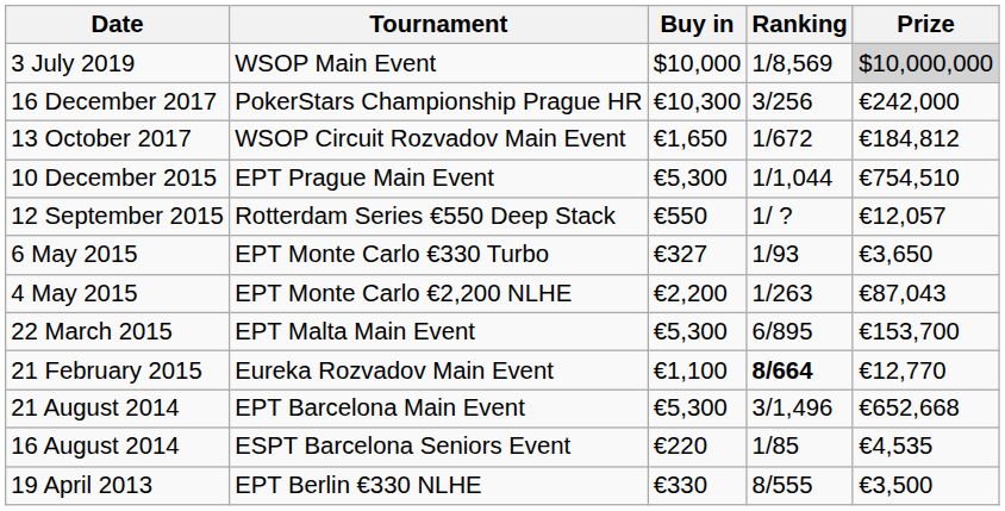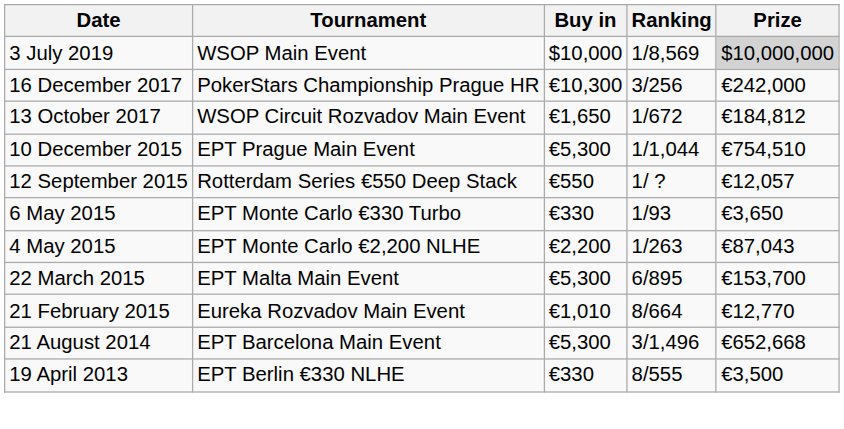 <table class="wikitable">
 <tr>
 <th>Date</th>
 <th>Tournament</th>
 <th>Buy in</th>
 <th>Ranking</th>
 <th>Prize</th>
 </tr>
 <tr>
 <td>3 July 2019</td>
 <td>WSOP Main Event</td>
 <td>$10,000</td>
 <td>1/8,569  </td>
 <td style="background: lightgrey;">$10,000,000</td>
 </tr>
 <tr>
 <td>16 December 2017</td>
 <td>PokerStars Championship Prague HR</td>
 <td>€10,300</td>
 <td>3/256</td>
 <td>€242,000</td>
 </tr>
 <tr>
 <td>13 October 2017</td>
 <td>WSOP Circuit Rozvadov Main Event</td>
 <td>€1,650</td>
 <td>1/672</td>
 <td>€184,812</td>
 </tr>
 <tr>
 <td>10 December 2015</td>
 <td>EPT Prague Main Event</td>
 <td>€5,300</td>
 <td>1/1,044</td>
 <td>€754,510</td>
 </tr>
 <tr>
 <td>12 September 2015</td>
 <td>Rotterdam Series €550 Deep Stack   </td>
 <td>€550</td>
 <td>1/ ?</td>
 <td>€12,057   </td>
 </tr>
 <tr>
 <td>6 May 2015</td>
 <td>EPT Monte Carlo €330 Turbo</td>
-<td>€327</td>
+<td>€330</td>
 <td>1/93</td>
 <td>€3,650</td>
 </tr>
 <tr>
 <td>4 May 2015</td>
 <td>EPT Monte Carlo €2,200 NLHE</td>
 <td>€2,200</td>
 <td>1/263</td>
 <td>€87,043</td>
 </tr>
 <tr>
 <td>22 March 2015  </td>
 <td>EPT Malta Main Event   </td>
 <td>€5,300</td>
 <td>6/895</td>
 <td>€153,700  </td>
 </tr>
 <tr>
 <td>21 February 2015</td>
 <td>Eureka Rozvadov Main Event</td>
-<td>€1,100</td>
-<td><strong>8/664   </strong></td>
+<td>€1,010</td>
+<td>8/664   </td>
 <td>€12,770</td>
 </tr>
 <tr>
 <td>21 August 2014</td>
 <td>EPT Barcelona Main Event     </td>
 <td>€5,300</td>
 <td>3/1,496</td>
 <td>€652,668   </td>
 </tr>
 <tr>
-<td>16 August 2014</td>
-<td>ESPT Barcelona Seniors Event</td>
-<td>€220</td>
-<td>1/85</td>
-<td>€4,535</td>
-</tr>
-<tr>
 <td>19 April 2013</td>
 <td>EPT Berlin €330 NLHE   </td>
 <td>€330</td>
 <td>8/555</td>
 <td>€3,500</td>
 </tr>
 </table>
